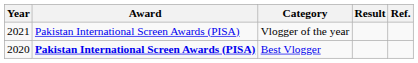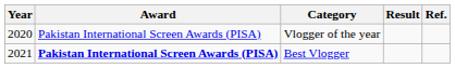 <table class="wikitable">
 <tr>
 <th>Year</th>
 <th>Award</th>
 <th>Category</th>
 <th>Result</th>
 <th>Ref.</th>
 </tr>
 <tr>
-<td>2021</td>
+<td>2020</td>
 <td><a href='#'>Pakistan International Screen Awards (PISA)</a></td>
 <td>Vlogger of the year</td>
 <td></td>
 <td></td>
 </tr>
 <tr>
-<td>2020</td>
+<td>2021</td>
 <td><strong><a href='#'>Pakistan International Screen Awards (PISA)</a></strong></td>
 <td><a href='#'>Best Vlogger</a></td>
 <td></td>
 <td></td>
 </tr>
 </table>
